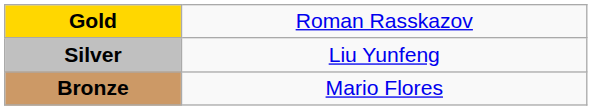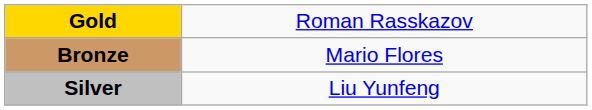 <table class="wikitable" style="text-align:center; " width="35%">
 <tr>
 <td bgcolor="gold"><strong>Gold</strong></td>
 <td><a href='#'>Roman Rasskazov</a><br>  <small><em></em></small></td>
 </tr>
 <tr>
+<td bgcolor="CC9966"><strong>Bronze</strong></td>
+<td><a href='#'>Mario Flores</a><br>  <small><em></em></small></td>
+</tr>
+<tr>
 <td bgcolor="silver"><strong>Silver</strong></td>
 <td><a href='#'>Liu Yunfeng</a><br>  <small><em></em></small></td>
 </tr>
-<tr>
-<td bgcolor="CC9966"><strong>Bronze</strong></td>
-<td><a href='#'>Mario Flores</a><br>  <small><em></em></small></td>
-</tr>
 </table>
